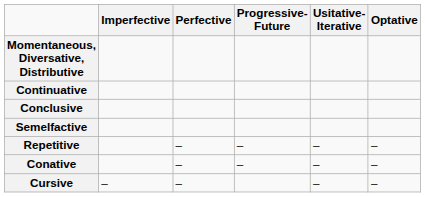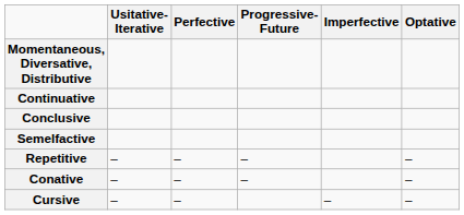 <table class="wikitable" frame=void style="vertical-align:top; text-align:left; white-space:nowrap;">
 <tr>
 <td></td>
-<th>Imperfective</th>
+<th>Usitative-<br>Iterative</th>
 <th>Perfective</th>
 <th>Progressive-<br>Future</th>
-<th>Usitative-<br>Iterative</th>
+<th>Imperfective</th>
 <th>Optative</th>
 </tr>
 <tr>
 <th>Momentaneous,<br>Diversative,<br>Distributive</th>
 <td></td>
 <td></td>
 <td></td>
 <td></td>
 <td></td>
 </tr>
 <tr>
 <th>Continuative</th>
 <td></td>
 <td></td>
 <td></td>
 <td></td>
 <td></td>
 </tr>
 <tr>
 <th>Conclusive</th>
 <td></td>
 <td></td>
 <td></td>
 <td></td>
 <td></td>
 </tr>
 <tr>
 <th>Semelfactive</th>
 <td></td>
 <td></td>
 <td></td>
 <td></td>
 <td></td>
 </tr>
 <tr>
 <th>Repetitive</th>
-<td></td>
 <td>–</td>
 <td>–</td>
 <td>–</td>
+<td></td>
 <td>–</td>
 </tr>
 <tr>
 <th>Conative</th>
-<td></td>
 <td>–</td>
 <td>–</td>
 <td>–</td>
+<td></td>
 <td>–</td>
 </tr>
 <tr>
 <th>Cursive</th>
 <td>–</td>
 <td>–</td>
 <td></td>
 <td>–</td>
 <td>–</td>
 </tr>
 </table>
